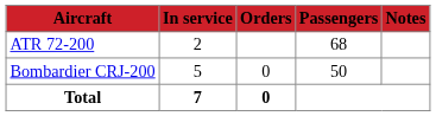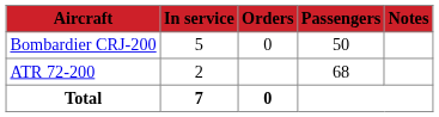 <table class="toccolours" border="1" cellpadding="3" style="margin:1em auto; border-collapse:collapse">
 <tr style="background:#CE2029;">
 <th><span>Aircraft</span></th>
 <th><span>In service</span></th>
 <th><span>Orders</span></th>
 <th><span>Passengers</span></th>
 <th><span>Notes</span></th>
 </tr>
 <tr>
+<td><a href='#'>Bombardier CRJ-200</a></td>
+<td align="center">5</td>
+<td align="center">0</td>
+<td align="center">50</td>
+<td></td>
+</tr>
+<tr>
 <td><a href='#'>ATR 72-200</a></td>
 <td align="center">2</td>
 <td align="center"></td>
 <td align="center">68</td>
-<td></td>
-</tr>
-<tr>
-<td><a href='#'>Bombardier CRJ-200</a></td>
-<td align="center">5</td>
-<td align="center">0</td>
-<td align="center">50</td>
 <td></td>
 </tr>
 <tr>
 <th>Total</th>
 <th>7</th>
 <th>0</th>
 <td colspan="2"></td>
 </tr>
 </table>
